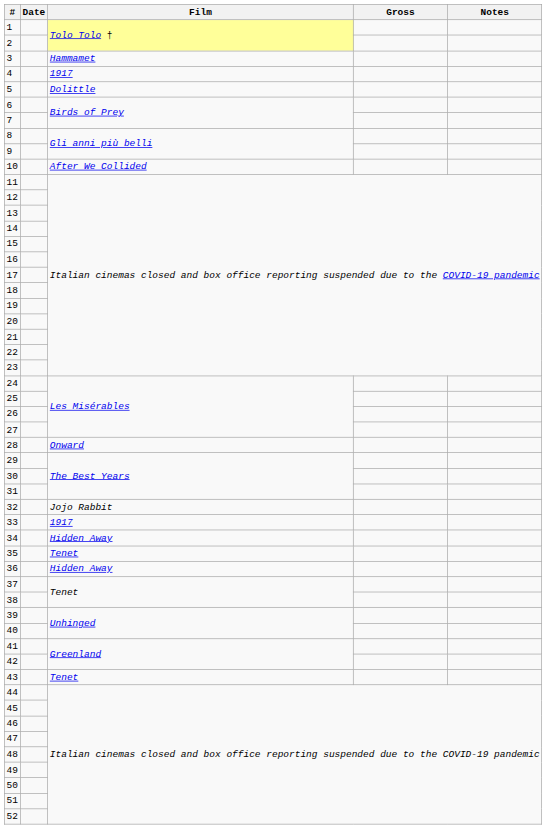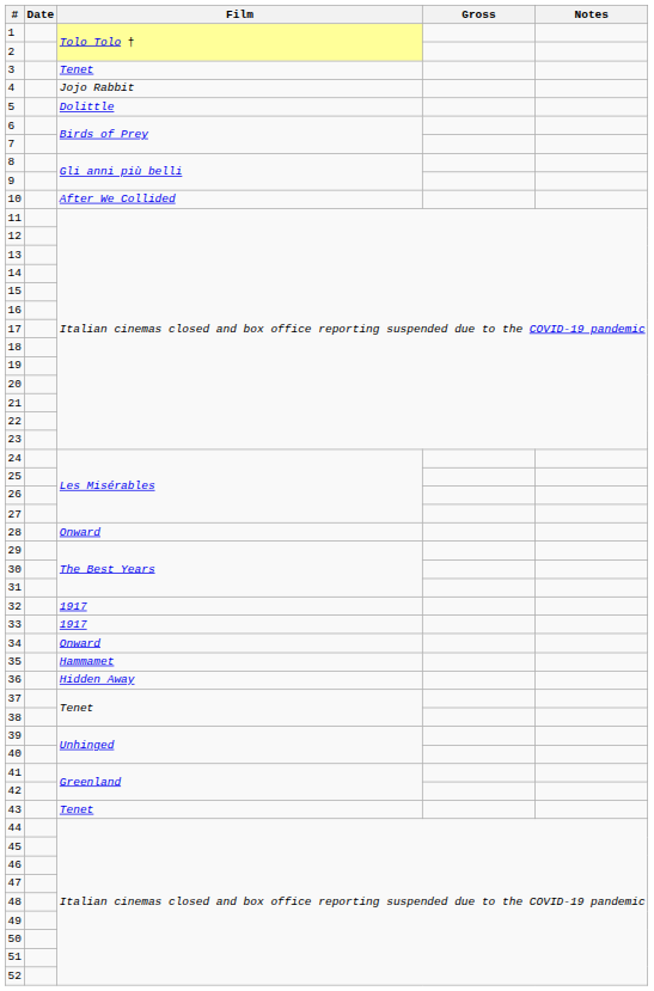 <table class="wikitable sortable">
 <tr>
 <th>#</th>
 <th>Date</th>
 <th>Film</th>
 <th>Gross</th>
 <th>Notes</th>
 </tr>
 <tr>
 <td>1</td>
 <td></td>
 <td rowspan="2" style="background-color:#FFFF99"><em><a href='#'>Tolo Tolo</a></em> †</td>
 <td></td>
 <td></td>
 </tr>
 <tr>
 <td>2</td>
 <td></td>
 <td></td>
 <td></td>
 </tr>
 <tr>
 <td>3</td>
 <td></td>
-<td><em><a href='#'>Hammamet</a></em></td>
+<td><em><a href='#'>Tenet</a></em></td>
 <td></td>
 <td></td>
 </tr>
 <tr>
 <td>4</td>
 <td></td>
-<td><em><a href='#'>1917</a></em></td>
+<td><em>Jojo Rabbit</em></td>
 <td></td>
 <td></td>
 </tr>
 <tr>
 <td>5</td>
 <td></td>
 <td><em><a href='#'>Dolittle</a></em></td>
 <td></td>
 <td></td>
 </tr>
 <tr>
 <td>6</td>
 <td></td>
 <td rowspan="2"><em><a href='#'>Birds of Prey</a></em></td>
 <td></td>
 <td></td>
 </tr>
 <tr>
 <td>7</td>
 <td></td>
 <td></td>
 <td></td>
 </tr>
 <tr>
 <td>8</td>
 <td></td>
 <td rowspan="2"><em><a href='#'>Gli anni più belli</a></em></td>
 <td></td>
 <td></td>
 </tr>
 <tr>
 <td>9</td>
 <td></td>
 <td></td>
 <td></td>
 </tr>
 <tr>
 <td>10</td>
 <td></td>
 <td><em><a href='#'>After We Collided</a></em></td>
 <td></td>
 <td></td>
 </tr>
 <tr>
 <td>11</td>
 <td></td>
 <td colspan="3" rowspan="13" align="center"><em>Italian cinemas closed and box office reporting suspended due to the <a href='#'>COVID-19 pandemic</a></em></td>
 </tr>
 <tr>
 <td>12</td>
 <td></td>
 </tr>
 <tr>
 <td>13</td>
 <td></td>
 </tr>
 <tr>
 <td>14</td>
 <td></td>
 </tr>
 <tr>
 <td>15</td>
 <td></td>
 </tr>
 <tr>
 <td>16</td>
 <td></td>
 </tr>
 <tr>
 <td>17</td>
 <td></td>
 </tr>
 <tr>
 <td>18</td>
 <td></td>
 </tr>
 <tr>
 <td>19</td>
 <td></td>
 </tr>
 <tr>
 <td>20</td>
 <td></td>
 </tr>
 <tr>
 <td>21</td>
 <td></td>
 </tr>
 <tr>
 <td>22</td>
 <td></td>
 </tr>
 <tr>
 <td>23</td>
 <td></td>
 </tr>
 <tr>
 <td>24</td>
 <td></td>
 <td rowspan="4"><em><a href='#'>Les Misérables</a></em></td>
 <td></td>
 <td></td>
 </tr>
 <tr>
 <td>25</td>
 <td></td>
 <td></td>
 <td></td>
 </tr>
 <tr>
 <td>26</td>
 <td></td>
 <td></td>
 <td></td>
 </tr>
 <tr>
 <td>27</td>
 <td></td>
 <td></td>
 <td></td>
 </tr>
 <tr>
 <td>28</td>
 <td></td>
 <td><em><a href='#'>Onward</a></em></td>
 <td></td>
 <td></td>
 </tr>
 <tr>
 <td>29</td>
 <td></td>
 <td rowspan="3"><em><a href='#'>The Best Years</a></em></td>
 <td></td>
 <td></td>
 </tr>
 <tr>
 <td>30</td>
 <td></td>
 <td></td>
 <td></td>
 </tr>
 <tr>
 <td>31</td>
 <td></td>
 <td></td>
 <td></td>
 </tr>
 <tr>
 <td>32</td>
 <td></td>
-<td><em>Jojo Rabbit</em></td>
+<td><em><a href='#'>1917</a></em></td>
 <td></td>
 <td></td>
 </tr>
 <tr>
 <td>33</td>
 <td></td>
 <td><em><a href='#'>1917</a></em></td>
 <td></td>
 <td></td>
 </tr>
 <tr>
 <td>34</td>
 <td></td>
-<td><em><a href='#'>Hidden Away</a></em></td>
+<td><em><a href='#'>Onward</a></em></td>
 <td></td>
 <td></td>
 </tr>
 <tr>
 <td>35</td>
 <td></td>
-<td><em><a href='#'>Tenet</a></em></td>
+<td><em><a href='#'>Hammamet</a></em></td>
 <td></td>
 <td></td>
 </tr>
 <tr>
 <td>36</td>
 <td></td>
 <td><em><a href='#'>Hidden Away</a></em></td>
 <td></td>
 <td></td>
 </tr>
 <tr>
 <td>37</td>
 <td></td>
 <td rowspan="2"><em>Tenet</em></td>
 <td></td>
 <td></td>
 </tr>
 <tr>
 <td>38</td>
 <td></td>
 <td></td>
 <td></td>
 </tr>
 <tr>
 <td>39</td>
 <td></td>
 <td rowspan="2"><em><a href='#'>Unhinged</a></em></td>
 <td></td>
 <td></td>
 </tr>
 <tr>
 <td>40</td>
 <td></td>
 <td></td>
 <td></td>
 </tr>
 <tr>
 <td>41</td>
 <td></td>
 <td rowspan="2"><em><a href='#'>Greenland</a></em></td>
 <td></td>
 <td></td>
 </tr>
 <tr>
 <td>42</td>
 <td></td>
 <td></td>
 <td></td>
 </tr>
 <tr>
 <td>43</td>
 <td></td>
 <td><em><a href='#'>Tenet</a></em></td>
 <td></td>
 <td></td>
 </tr>
 <tr>
 <td>44</td>
 <td></td>
 <td colspan="3" rowspan="13" align="center"><em>Italian cinemas closed and box office reporting suspended due to the COVID-19 pandemic</em></td>
 </tr>
 <tr>
 <td>45</td>
 <td></td>
 </tr>
 <tr>
 <td>46</td>
 <td></td>
 </tr>
 <tr>
 <td>47</td>
 <td></td>
 </tr>
 <tr>
 <td>48</td>
 <td></td>
 </tr>
 <tr>
 <td>49</td>
 <td></td>
 </tr>
 <tr>
 <td>50</td>
 <td></td>
 </tr>
 <tr>
 <td>51</td>
 <td></td>
 </tr>
 <tr>
 <td>52</td>
 <td></td>
 </tr>
 </table>
